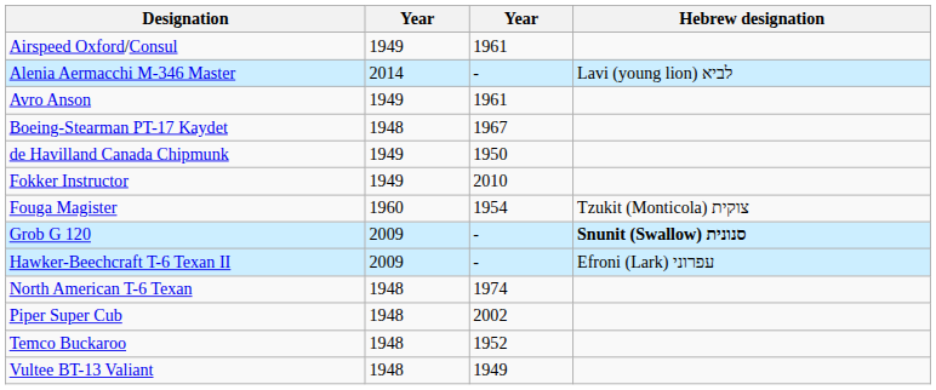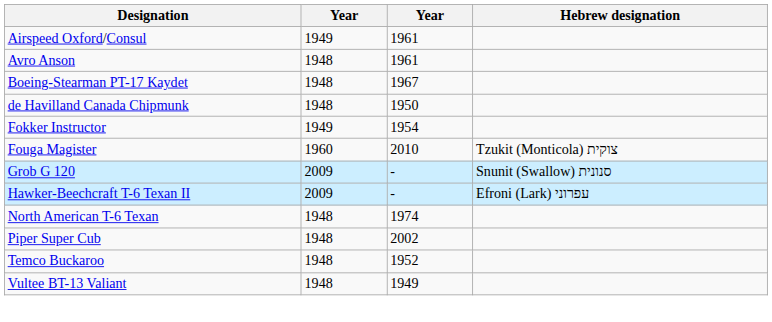 <table class="wikitable sortable">
 <tr>
 <th width="370">Designation</th>
 <th width="100">Year</th>
 <th width="100">Year</th>
 <th width="370">Hebrew designation</th>
 </tr>
 <tr>
 <td> <a href='#'>Airspeed Oxford</a>/<a href='#'>Consul</a></td>
 <td>1949</td>
 <td>1961</td>
 <td></td>
 </tr>
-<tr style="background:#cceeff">
-<td> <a href='#'>Alenia Aermacchi M-346 Master</a></td>
-<td>2014</td>
-<td>-</td>
-<td>Lavi (young lion) לביא</td>
-</tr>
 <tr>
 <td> <a href='#'>Avro Anson</a></td>
-<td>1949</td>
+<td>1948</td>
 <td>1961</td>
 <td></td>
 </tr>
 <tr>
 <td> <a href='#'>Boeing-Stearman PT-17 Kaydet</a></td>
 <td>1948</td>
 <td>1967</td>
 <td></td>
 </tr>
 <tr>
 <td> <a href='#'>de Havilland Canada Chipmunk</a></td>
-<td>1949</td>
+<td>1948</td>
 <td>1950</td>
 <td></td>
 </tr>
 <tr>
 <td> <a href='#'>Fokker Instructor</a></td>
 <td>1949</td>
-<td>2010</td>
+<td>1954</td>
 <td></td>
 </tr>
 <tr>
 <td> <a href='#'>Fouga Magister</a></td>
 <td>1960</td>
-<td>1954</td>
+<td>2010</td>
 <td>Tzukit (Monticola) צוקית</td>
 </tr>
 <tr style="background:#cceeff">
 <td> <a href='#'>Grob G 120</a></td>
 <td>2009</td>
 <td>-</td>
-<td><strong>Snunit (Swallow) סנונית</strong></td>
+<td>Snunit (Swallow) סנונית</td>
 </tr>
 <tr style="background:#cceeff">
 <td> <a href='#'>Hawker-Beechcraft T-6 Texan II</a></td>
 <td>2009</td>
 <td>-</td>
 <td>Efroni (Lark) עפרוני</td>
 </tr>
 <tr>
 <td> <a href='#'>North American T-6 Texan</a></td>
 <td>1948</td>
 <td>1974</td>
 <td></td>
 </tr>
 <tr>
 <td> <a href='#'>Piper Super Cub</a></td>
 <td>1948</td>
 <td>2002</td>
 <td></td>
 </tr>
 <tr>
 <td> <a href='#'>Temco Buckaroo</a></td>
 <td>1948</td>
 <td>1952</td>
 <td></td>
 </tr>
 <tr>
 <td> <a href='#'>Vultee BT-13 Valiant</a></td>
 <td>1948</td>
 <td>1949</td>
 <td></td>
 </tr>
 </table>
